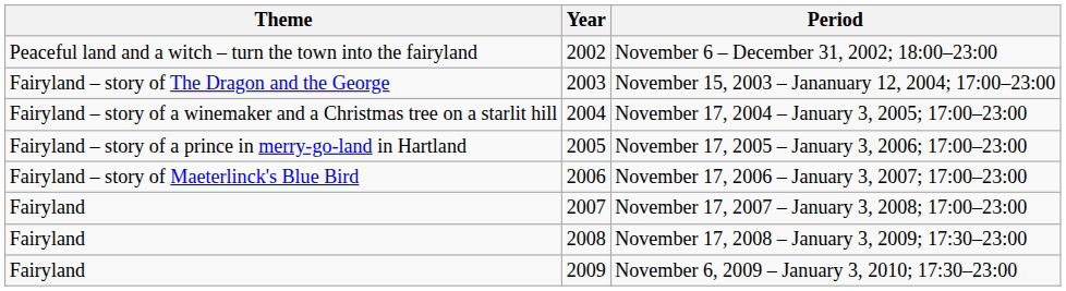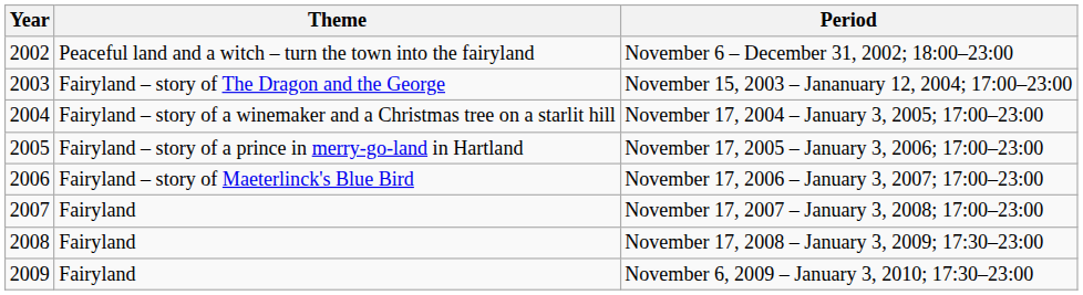 <table border="1" class="wikitable">
 <tr>
+<th>Year</th>
 <th>Theme</th>
-<th>Year</th>
 <th>Period</th>
 </tr>
 <tr>
+<td>2002</td>
 <td>Peaceful land and a witch – turn the town into the fairyland</td>
-<td>2002</td>
 <td>November 6 – December 31, 2002; 18:00–23:00</td>
 </tr>
 <tr>
+<td>2003</td>
 <td>Fairyland – story of <a href='#'>The Dragon and the George</a></td>
-<td>2003</td>
 <td>November 15, 2003 – Jananuary 12, 2004; 17:00–23:00</td>
 </tr>
 <tr>
+<td>2004</td>
 <td>Fairyland – story of a winemaker and a Christmas tree on a starlit hill</td>
-<td>2004</td>
 <td>November 17, 2004 – January 3, 2005; 17:00–23:00</td>
 </tr>
 <tr>
+<td>2005</td>
 <td>Fairyland – story of a prince in <a href='#'>merry-go-land</a> in Hartland</td>
-<td>2005</td>
 <td>November 17, 2005 – January 3, 2006; 17:00–23:00</td>
 </tr>
 <tr>
+<td>2006</td>
 <td>Fairyland – story of <a href='#'>Maeterlinck's Blue Bird</a></td>
-<td>2006</td>
 <td>November 17, 2006 – January 3, 2007; 17:00–23:00</td>
 </tr>
 <tr>
+<td>2007</td>
 <td>Fairyland</td>
-<td>2007</td>
 <td>November 17, 2007 – January 3, 2008; 17:00–23:00</td>
 </tr>
 <tr>
+<td>2008</td>
 <td>Fairyland</td>
-<td>2008</td>
 <td>November 17, 2008 – January 3, 2009; 17:30–23:00</td>
 </tr>
 <tr>
+<td>2009</td>
 <td>Fairyland</td>
-<td>2009</td>
 <td>November 6, 2009 – January 3, 2010; 17:30–23:00</td>
 </tr>
 </table>
